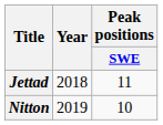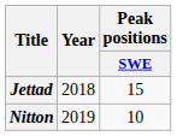 <table class="wikitable plainrowheaders" style="text-align:center">
 <tr>
 <th scope="col" rowspan="2">Title</th>
 <th scope="col" rowspan="2">Year</th>
 <th scope="col" colspan="1">Peak positions</th>
 </tr>
 <tr>
 <th scope="col" style="width:3em;font-size:90%;"><a href='#'>SWE</a><br></th>
 </tr>
 <tr>
 <th scope="row"><em>Jettad</em></th>
 <td>2018</td>
-<td>11</td>
+<td>15</td>
 </tr>
 <tr>
 <th scope="row"><em>Nitton</em></th>
 <td>2019</td>
 <td>10</td>
 </tr>
 </table>
